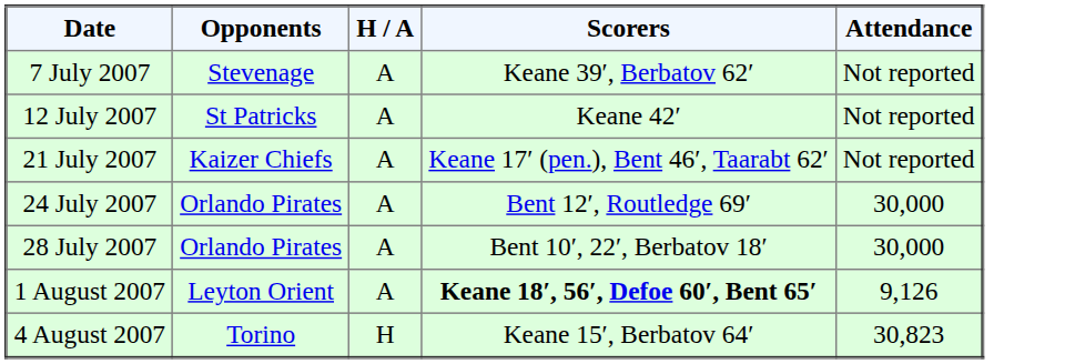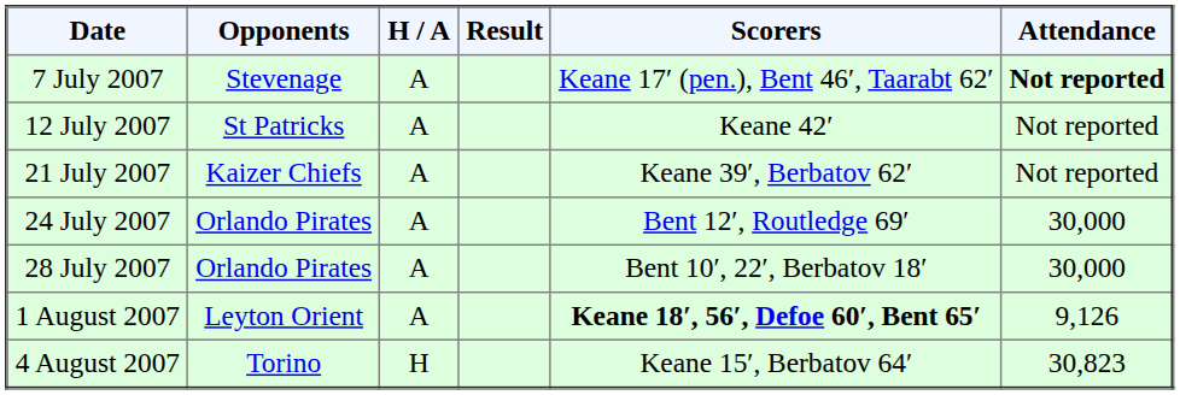 <table border="2" cellpadding="4" style="border-collapse:collapse; text-align:center;">
 <tr style="background:#f0f6ff;">
 <th>Date</th>
 <th>Opponents</th>
 <th>H / A</th>
+<th>Result</th>
 <th>Scorers</th>
 <th>Attendance</th>
 </tr>
 <tr style="background:#dfd;">
 <td>7 July 2007</td>
 <td><a href='#'>Stevenage</a></td>
 <td>A</td>
-<td>Keane 39′, <a href='#'>Berbatov</a> 62′</td>
-<td>Not reported</td>
+<td></td>
+<td><a href='#'>Keane</a> 17′ (<a href='#'>pen.</a>), <a href='#'>Bent</a> 46′, <a href='#'>Taarabt</a> 62′</td>
+<td><strong>Not reported</strong></td>
 </tr>
 <tr style="background:#dfd;">
 <td>12 July 2007</td>
 <td><a href='#'>St Patricks</a></td>
 <td>A</td>
+<td></td>
 <td>Keane 42′</td>
 <td>Not reported</td>
 </tr>
 <tr style="background:#dfd;">
 <td>21 July 2007</td>
 <td><a href='#'>Kaizer Chiefs</a></td>
 <td>A</td>
-<td><a href='#'>Keane</a> 17′ (<a href='#'>pen.</a>), <a href='#'>Bent</a> 46′, <a href='#'>Taarabt</a> 62′</td>
+<td></td>
+<td>Keane 39′, <a href='#'>Berbatov</a> 62′</td>
 <td>Not reported</td>
 </tr>
 <tr style="background:#dfd;">
 <td>24 July 2007</td>
 <td><a href='#'>Orlando Pirates</a></td>
 <td>A</td>
+<td></td>
 <td><a href='#'>Bent</a> 12′, <a href='#'>Routledge</a> 69′</td>
 <td>30,000</td>
 </tr>
 <tr style="background:#dfd;">
 <td>28 July 2007</td>
 <td><a href='#'>Orlando Pirates</a></td>
 <td>A</td>
+<td></td>
 <td>Bent 10′, 22′, Berbatov 18′</td>
 <td>30,000</td>
 </tr>
 <tr style="background:#dfd;">
 <td>1 August 2007</td>
 <td><a href='#'>Leyton Orient</a></td>
 <td>A</td>
+<td></td>
 <td><strong>Keane 18′, 56′, <a href='#'>Defoe</a> 60′, Bent 65′</strong></td>
 <td>9,126</td>
 </tr>
 <tr style="background:#dfd;">
 <td>4 August 2007</td>
 <td><a href='#'>Torino</a></td>
 <td>H</td>
+<td></td>
 <td>Keane 15′, Berbatov 64′</td>
 <td>30,823</td>
 </tr>
 </table>
